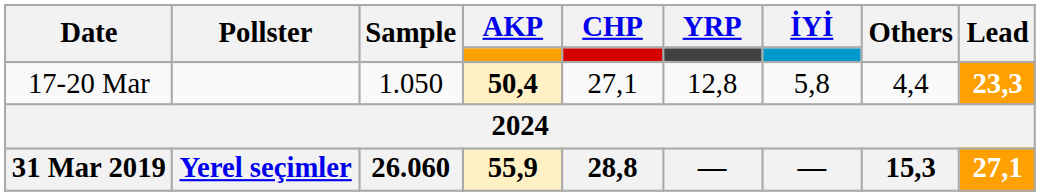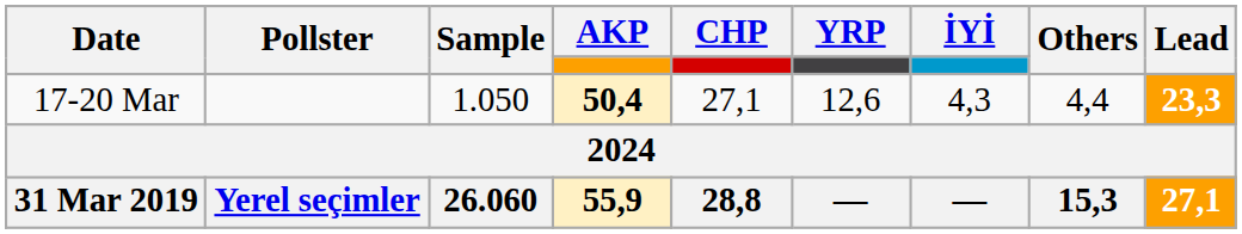 <table class="wikitable mw-collapsible" style="text-align:center; font-size:85%; line-height:14px;">
 <tr>
 <th rowspan="2">Date</th>
 <th rowspan="2">Pollster</th>
 <th rowspan="2">Sample</th>
 <th style="width:3em;"><a href='#'>AKP</a></th>
 <th style="width:3em;"><a href='#'>CHP</a></th>
 <th style="width:3em;"><a href='#'>YRP</a></th>
 <th style="width:3em;"><a href='#'>İYİ</a></th>
 <th rowspan="2">Others</th>
 <th rowspan="2">Lead</th>
 </tr>
 <tr>
 <th style="background:#fda000;"></th>
 <th style="background:#d40000;"></th>
 <th style="background:#414042;"></th>
 <th style="background:#0099cc;"></th>
 </tr>
 <tr>
 <td>17-20 Mar</td>
 <td></td>
 <td>1.050</td>
 <td style="background:#FFF1C4"><strong>50,4</strong></td>
 <td>27,1</td>
-<td>12,8</td>
-<td>5,8</td>
+<td>12,6</td>
+<td>4,3</td>
 <td>4,4</td>
 <th style="background:#fda000; color:white;">23,3</th>
 </tr>
 <tr>
 <th colspan="9">2024</th>
 </tr>
 <tr>
 <th>31 Mar 2019</th>
 <th><a href='#'>Yerel seçimler</a></th>
 <th>26.060</th>
 <th style="background:#FFF1C4">55,9</th>
 <th>28,8</th>
 <th>—</th>
 <th>—</th>
 <th>15,3</th>
 <th style="background:#fda000; color:white;">27,1</th>
 </tr>
 </table>
